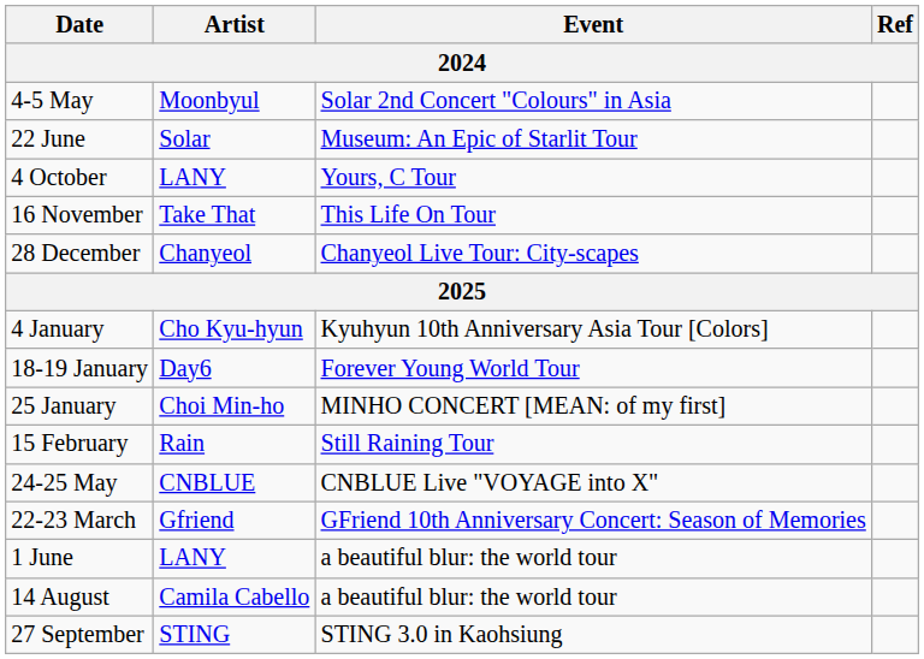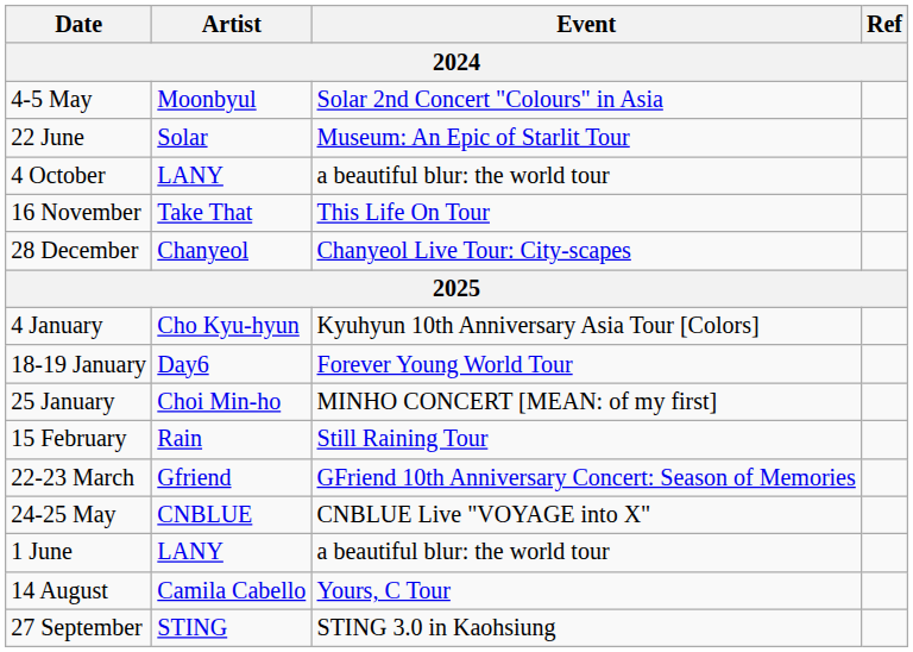 <table class="wikitable">
 <tr>
 <th>Date</th>
 <th><strong>Artist</strong></th>
 <th><strong>Event</strong></th>
 <th>Ref</th>
 </tr>
 <tr>
 <th colspan="4">2024</th>
 </tr>
 <tr>
 <td>4-5 May</td>
 <td><a href='#'>Moonbyul</a></td>
 <td><a href='#'>Solar 2nd Concert "Colours" in Asia</a></td>
 <td></td>
 </tr>
 <tr>
 <td>22 June</td>
 <td><a href='#'>Solar</a></td>
 <td><a href='#'>Museum: An Epic of Starlit Tour</a></td>
 <td></td>
 </tr>
 <tr>
 <td>4 October</td>
 <td><a href='#'>LANY</a></td>
-<td><a href='#'>Yours, C Tour</a></td>
+<td>a beautiful blur: the world tour</td>
 <td></td>
 </tr>
 <tr>
 <td>16 November</td>
 <td><a href='#'>Take That</a></td>
 <td><a href='#'>This Life On Tour</a></td>
 <td></td>
 </tr>
 <tr>
 <td>28 December</td>
 <td><a href='#'>Chanyeol</a></td>
 <td><a href='#'>Chanyeol Live Tour: City-scapes</a></td>
 <td></td>
 </tr>
 <tr>
 <th colspan="4">2025</th>
 </tr>
 <tr>
 <td>4 January</td>
 <td><a href='#'>Cho Kyu-hyun</a></td>
 <td>Kyuhyun 10th Anniversary Asia Tour [Colors]</td>
 <td></td>
 </tr>
 <tr>
 <td>18-19 January</td>
 <td><a href='#'>Day6</a></td>
 <td><a href='#'>Forever Young World Tour</a></td>
 <td></td>
 </tr>
 <tr>
 <td>25 January</td>
 <td><a href='#'>Choi Min-ho</a></td>
 <td>MINHO CONCERT [MEAN: of my first]</td>
 <td></td>
 </tr>
 <tr>
 <td>15 February</td>
 <td><a href='#'>Rain</a></td>
 <td><a href='#'>Still Raining Tour</a></td>
 <td></td>
 </tr>
 <tr>
+<td>22-23 March</td>
+<td><a href='#'>Gfriend</a></td>
+<td><a href='#'>GFriend 10th Anniversary Concert: Season of Memories</a></td>
+<td></td>
+</tr>
+<tr>
 <td>24-25 May</td>
 <td><a href='#'>CNBLUE</a></td>
 <td>CNBLUE Live "VOYAGE into X"</td>
-<td></td>
-</tr>
-<tr>
-<td>22-23 March</td>
-<td><a href='#'>Gfriend</a></td>
-<td><a href='#'>GFriend 10th Anniversary Concert: Season of Memories</a></td>
 <td></td>
 </tr>
 <tr>
 <td>1 June</td>
 <td><a href='#'>LANY</a></td>
 <td>a beautiful blur: the world tour</td>
 <td></td>
 </tr>
 <tr>
 <td>14 August</td>
 <td><a href='#'>Camila Cabello</a></td>
-<td>a beautiful blur: the world tour</td>
+<td><a href='#'>Yours, C Tour</a></td>
 <td></td>
 </tr>
 <tr>
 <td>27 September</td>
 <td><a href='#'>STING</a></td>
 <td>STING 3.0 in Kaohsiung</td>
 <td></td>
 </tr>
 </table>
